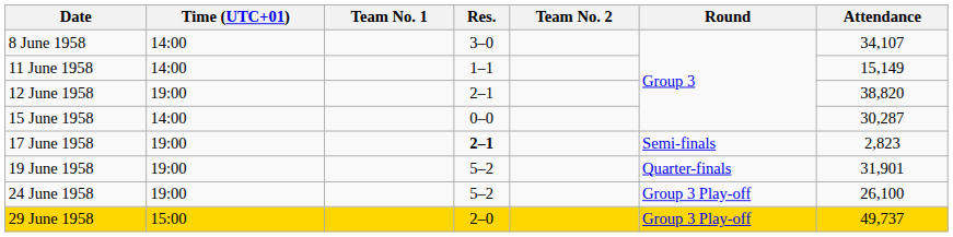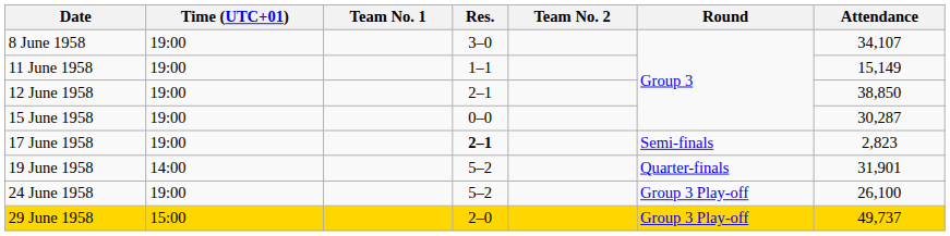 <table class="wikitable" style="text-align:left; width:75%;">
 <tr>
 <th>Date</th>
 <th>Time (<a href='#'>UTC+01</a>)</th>
 <th>Team No. 1</th>
 <th>Res.</th>
 <th>Team No. 2</th>
 <th>Round</th>
 <th>Attendance</th>
 </tr>
 <tr>
 <td>8 June 1958</td>
-<td>14:00</td>
+<td>19:00</td>
 <td><strong></strong></td>
 <td style="text-align:center;">3–0</td>
 <td></td>
 <td rowspan="4"><a href='#'>Group 3</a></td>
 <td style="text-align:center;">34,107</td>
 </tr>
 <tr>
 <td>11 June 1958</td>
-<td>14:00</td>
+<td>19:00</td>
 <td></td>
 <td style="text-align:center;">1–1</td>
 <td></td>
 <td style="text-align:center;">15,149</td>
 </tr>
 <tr>
 <td>12 June 1958</td>
 <td>19:00</td>
 <td><strong></strong></td>
 <td style="text-align:center;">2–1</td>
 <td></td>
-<td style="text-align:center;">38,820</td>
+<td style="text-align:center;">38,850</td>
 </tr>
 <tr>
 <td>15 June 1958</td>
-<td>14:00</td>
+<td>19:00</td>
 <td></td>
 <td style="text-align:center;">0–0</td>
 <td></td>
 <td style="text-align:center;">30,287</td>
 </tr>
 <tr>
 <td>17 June 1958</td>
 <td>19:00</td>
 <td><strong></strong></td>
 <td style="text-align:center;"><strong>2–1</strong></td>
 <td></td>
 <td><a href='#'>Semi-finals</a></td>
 <td style="text-align:center;">2,823</td>
 </tr>
 <tr>
 <td>19 June 1958</td>
-<td>19:00</td>
+<td>14:00</td>
 <td><strong></strong></td>
 <td style="text-align:center;">5–2</td>
 <td></td>
 <td><a href='#'>Quarter-finals</a></td>
 <td style="text-align:center;">31,901</td>
 </tr>
 <tr>
 <td>24 June 1958</td>
 <td>19:00</td>
 <td><strong></strong></td>
 <td style="text-align:center;">5–2</td>
 <td></td>
 <td><a href='#'>Group 3 Play-off</a></td>
 <td style="text-align:center;">26,100</td>
 </tr>
 <tr style="background:gold;">
 <td>29 June 1958</td>
 <td>15:00</td>
 <td><strong></strong></td>
 <td style="text-align:center;">2–0</td>
 <td></td>
 <td><a href='#'>Group 3 Play-off</a></td>
 <td style="text-align:center;">49,737</td>
 </tr>
 </table>
